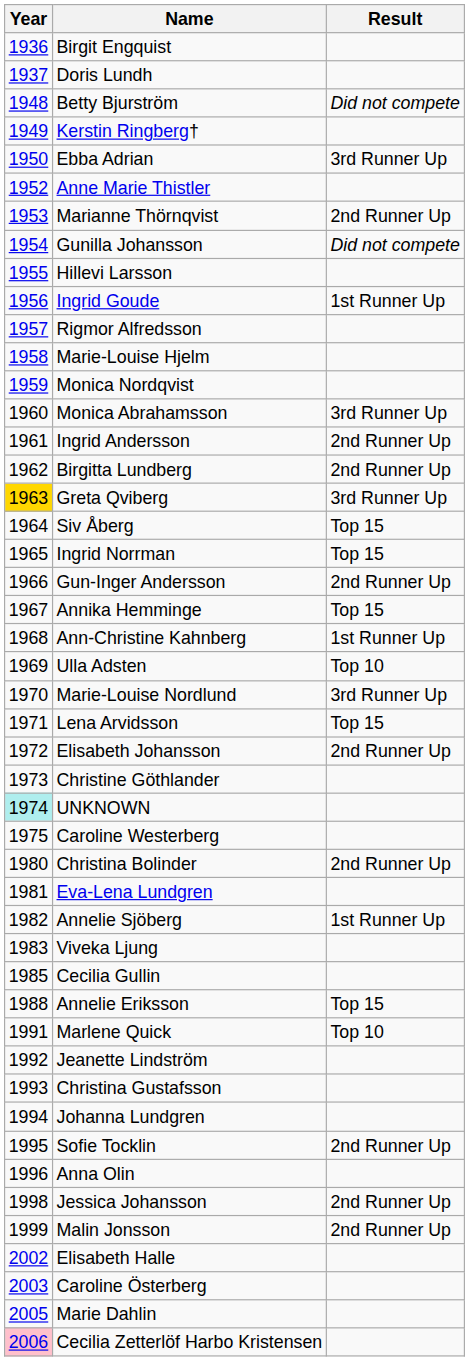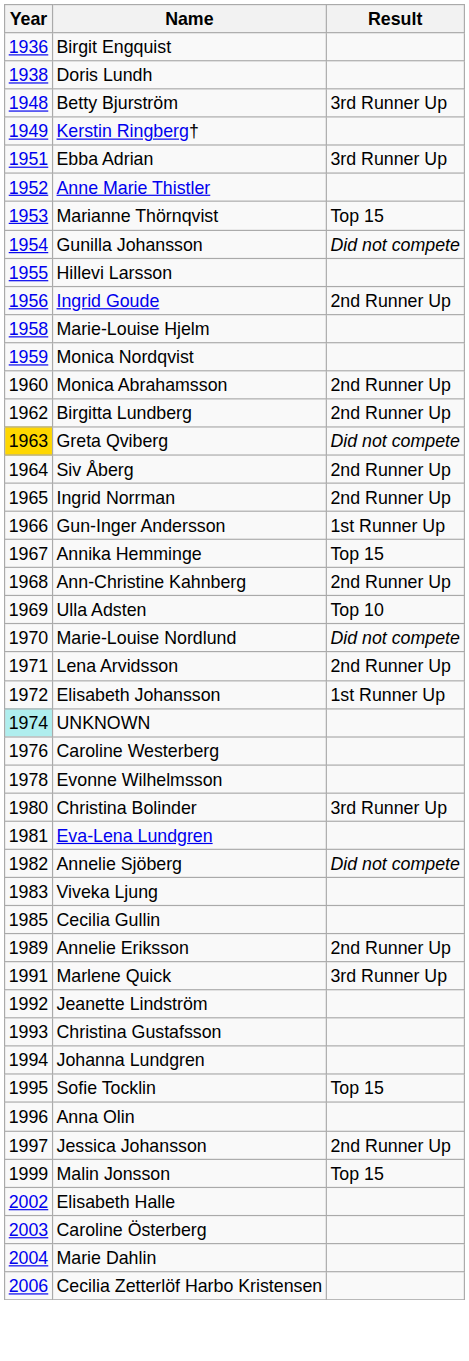 <table class="wikitable" style="font-size:95%;">
 <tr>
 <th>Year</th>
 <th>Name</th>
 <th>Result</th>
 </tr>
 <tr>
 <td><a href='#'>1936</a></td>
 <td>Birgit Engquist</td>
 <td></td>
 </tr>
 <tr>
-<td><a href='#'>1937</a></td>
+<td><a href='#'>1938</a></td>
 <td>Doris Lundh</td>
 <td></td>
 </tr>
 <tr>
 <td><a href='#'>1948</a></td>
 <td>Betty Bjurström</td>
-<td><em>Did not compete</em></td>
+<td>3rd Runner Up</td>
 </tr>
 <tr>
 <td><a href='#'>1949</a></td>
 <td><a href='#'>Kerstin Ringberg</a>†</td>
 <td></td>
 </tr>
 <tr>
-<td><a href='#'>1950</a></td>
+<td><a href='#'>1951</a></td>
 <td>Ebba Adrian</td>
 <td>3rd Runner Up</td>
 </tr>
 <tr>
 <td><a href='#'>1952</a></td>
 <td><a href='#'>Anne Marie Thistler</a></td>
 <td></td>
 </tr>
 <tr>
 <td><a href='#'>1953</a></td>
 <td>Marianne Thörnqvist</td>
-<td>2nd Runner Up</td>
+<td>Top 15</td>
 </tr>
 <tr>
 <td><a href='#'>1954</a></td>
 <td>Gunilla Johansson</td>
 <td><em>Did not compete</em></td>
 </tr>
 <tr>
 <td><a href='#'>1955</a></td>
 <td>Hillevi Larsson</td>
 <td></td>
 </tr>
 <tr>
 <td><a href='#'>1956</a></td>
 <td><a href='#'>Ingrid Goude</a></td>
-<td>1st Runner Up</td>
-</tr>
-<tr>
-<td><a href='#'>1957</a></td>
-<td>Rigmor Alfredsson</td>
-<td></td>
+<td>2nd Runner Up</td>
 </tr>
 <tr>
 <td><a href='#'>1958</a></td>
 <td>Marie-Louise Hjelm</td>
 <td></td>
 </tr>
 <tr>
 <td><a href='#'>1959</a></td>
 <td>Monica Nordqvist</td>
 <td></td>
 </tr>
 <tr>
 <td>1960</td>
 <td>Monica Abrahamsson</td>
-<td>3rd Runner Up</td>
-</tr>
-<tr>
-<td>1961</td>
-<td>Ingrid Andersson</td>
 <td>2nd Runner Up</td>
 </tr>
 <tr>
 <td>1962</td>
 <td>Birgitta Lundberg</td>
 <td>2nd Runner Up</td>
 </tr>
 <tr>
 <td style="background: gold;">1963</td>
 <td>Greta Qviberg</td>
-<td>3rd Runner Up</td>
+<td><em>Did not compete</em></td>
 </tr>
 <tr>
 <td>1964</td>
 <td>Siv Åberg</td>
-<td>Top 15</td>
+<td>2nd Runner Up</td>
 </tr>
 <tr>
 <td>1965</td>
 <td>Ingrid Norrman</td>
-<td>Top 15</td>
+<td>2nd Runner Up</td>
 </tr>
 <tr>
 <td>1966</td>
 <td>Gun-Inger Andersson</td>
-<td>2nd Runner Up</td>
+<td>1st Runner Up</td>
 </tr>
 <tr>
 <td>1967</td>
 <td>Annika Hemminge</td>
 <td>Top 15</td>
 </tr>
 <tr>
 <td>1968</td>
 <td>Ann-Christine Kahnberg</td>
-<td>1st Runner Up</td>
+<td>2nd Runner Up</td>
 </tr>
 <tr>
 <td>1969</td>
 <td>Ulla Adsten</td>
 <td>Top 10</td>
 </tr>
 <tr>
 <td>1970</td>
 <td>Marie-Louise Nordlund</td>
-<td>3rd Runner Up</td>
+<td><em>Did not compete</em></td>
 </tr>
 <tr>
 <td>1971</td>
 <td>Lena Arvidsson</td>
-<td>Top 15</td>
+<td>2nd Runner Up</td>
 </tr>
 <tr>
 <td>1972</td>
 <td>Elisabeth Johansson</td>
-<td>2nd Runner Up</td>
-</tr>
-<tr>
-<td>1973</td>
-<td>Christine Göthlander</td>
-<td></td>
+<td>1st Runner Up</td>
 </tr>
 <tr>
 <td style="background: paleturquoise;">1974</td>
 <td>UNKNOWN</td>
 <td></td>
 </tr>
 <tr>
-<td>1975</td>
+<td>1976</td>
 <td>Caroline Westerberg</td>
+<td></td>
+</tr>
+<tr>
+<td>1978</td>
+<td>Evonne Wilhelmsson</td>
 <td></td>
 </tr>
 <tr>
 <td>1980</td>
 <td>Christina Bolinder</td>
-<td>2nd Runner Up</td>
+<td>3rd Runner Up</td>
 </tr>
 <tr>
 <td>1981</td>
 <td><a href='#'>Eva-Lena Lundgren</a></td>
 <td></td>
 </tr>
 <tr>
 <td>1982</td>
 <td>Annelie Sjöberg</td>
-<td>1st Runner Up</td>
+<td><em>Did not compete</em></td>
 </tr>
 <tr>
 <td>1983</td>
 <td>Viveka Ljung</td>
 <td></td>
 </tr>
 <tr>
 <td>1985</td>
 <td>Cecilia Gullin</td>
 <td></td>
 </tr>
 <tr>
-<td>1988</td>
+<td>1989</td>
 <td>Annelie Eriksson</td>
-<td>Top 15</td>
+<td>2nd Runner Up</td>
 </tr>
 <tr>
 <td>1991</td>
 <td>Marlene Quick</td>
-<td>Top 10</td>
+<td>3rd Runner Up</td>
 </tr>
 <tr>
 <td>1992</td>
 <td>Jeanette Lindström</td>
 <td></td>
 </tr>
 <tr>
 <td>1993</td>
 <td>Christina Gustafsson</td>
 <td></td>
 </tr>
 <tr>
 <td>1994</td>
 <td>Johanna Lundgren</td>
 <td></td>
 </tr>
 <tr>
 <td>1995</td>
 <td>Sofie Tocklin</td>
-<td>2nd Runner Up</td>
+<td>Top 15</td>
 </tr>
 <tr>
 <td>1996</td>
 <td>Anna Olin</td>
 <td></td>
 </tr>
 <tr>
-<td>1998</td>
+<td>1997</td>
 <td>Jessica Johansson</td>
 <td>2nd Runner Up</td>
 </tr>
 <tr>
 <td>1999</td>
 <td>Malin Jonsson</td>
-<td>2nd Runner Up</td>
+<td>Top 15</td>
 </tr>
 <tr>
 <td><a href='#'>2002</a></td>
 <td>Elisabeth Halle</td>
 <td></td>
 </tr>
 <tr>
 <td><a href='#'>2003</a></td>
 <td>Caroline Österberg</td>
 <td></td>
 </tr>
 <tr>
-<td><a href='#'>2005</a></td>
+<td><a href='#'>2004</a></td>
 <td>Marie Dahlin</td>
 <td></td>
 </tr>
 <tr>
-<td style="background: pink;"><a href='#'>2006</a></td>
+<td><a href='#'>2006</a></td>
 <td>Cecilia Zetterlöf Harbo Kristensen</td>
 <td></td>
 </tr>
 </table>
